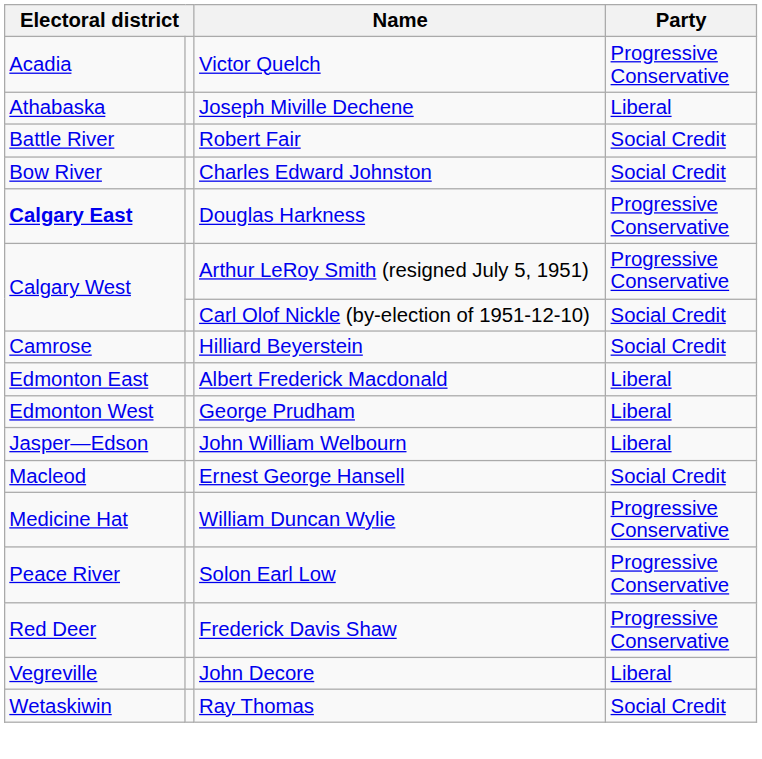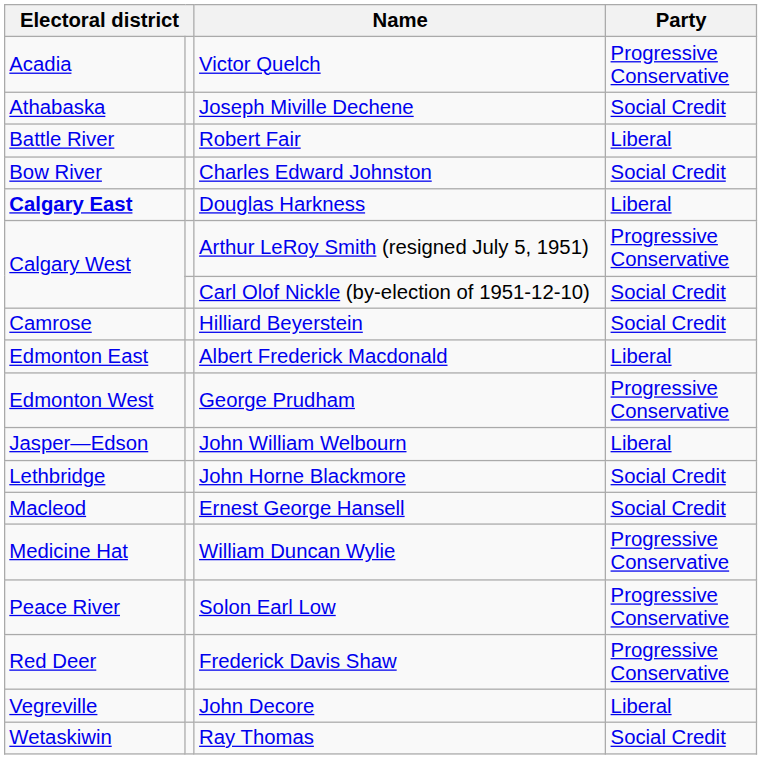 <table class="wikitable" width=95%>
 <tr>
 <th colspan=2 width=25%>Electoral district</th>
 <th>Name</th>
 <th width=20%>Party</th>
 </tr>
 <tr>
 <td width=24%><a href='#'>Acadia</a></td>
 <td></td>
 <td><a href='#'>Victor Quelch</a></td>
 <td><a href='#'>Progressive Conservative</a></td>
 </tr>
 <tr>
 <td><a href='#'>Athabaska</a></td>
 <td></td>
 <td><a href='#'>Joseph Miville Dechene</a></td>
-<td><a href='#'>Liberal</a></td>
+<td><a href='#'>Social Credit</a></td>
 </tr>
 <tr>
 <td><a href='#'>Battle River</a></td>
 <td></td>
 <td><a href='#'>Robert Fair</a></td>
-<td><a href='#'>Social Credit</a></td>
+<td><a href='#'>Liberal</a></td>
 </tr>
 <tr>
 <td><a href='#'>Bow River</a></td>
 <td></td>
 <td><a href='#'>Charles Edward Johnston</a></td>
 <td><a href='#'>Social Credit</a></td>
 </tr>
 <tr>
 <td><strong><a href='#'>Calgary East</a></strong></td>
 <td></td>
 <td><a href='#'>Douglas Harkness</a></td>
-<td><a href='#'>Progressive Conservative</a></td>
+<td><a href='#'>Liberal</a></td>
 </tr>
 <tr>
 <td rowspan=2><a href='#'>Calgary West</a></td>
 <td></td>
 <td><a href='#'>Arthur LeRoy Smith</a> (resigned July 5, 1951)</td>
 <td><a href='#'>Progressive Conservative</a></td>
 </tr>
 <tr>
 <td></td>
 <td><a href='#'>Carl Olof Nickle</a> (by-election of 1951-12-10)</td>
 <td><a href='#'>Social Credit</a></td>
 </tr>
 <tr>
 <td><a href='#'>Camrose</a></td>
 <td></td>
 <td><a href='#'>Hilliard Beyerstein</a></td>
 <td><a href='#'>Social Credit</a></td>
 </tr>
 <tr>
 <td><a href='#'>Edmonton East</a></td>
 <td></td>
 <td><a href='#'>Albert Frederick Macdonald</a></td>
 <td><a href='#'>Liberal</a></td>
 </tr>
 <tr>
 <td><a href='#'>Edmonton West</a></td>
 <td></td>
 <td><a href='#'>George Prudham</a></td>
-<td><a href='#'>Liberal</a></td>
+<td><a href='#'>Progressive Conservative</a></td>
 </tr>
 <tr>
 <td><a href='#'>Jasper—Edson</a></td>
 <td></td>
 <td><a href='#'>John William Welbourn</a></td>
 <td><a href='#'>Liberal</a></td>
+</tr>
+<tr>
+<td><a href='#'>Lethbridge</a></td>
+<td></td>
+<td><a href='#'>John Horne Blackmore</a></td>
+<td><a href='#'>Social Credit</a></td>
 </tr>
 <tr>
 <td><a href='#'>Macleod</a></td>
 <td></td>
 <td><a href='#'>Ernest George Hansell</a></td>
 <td><a href='#'>Social Credit</a></td>
 </tr>
 <tr>
 <td><a href='#'>Medicine Hat</a></td>
 <td></td>
 <td><a href='#'>William Duncan Wylie</a></td>
 <td><a href='#'>Progressive Conservative</a></td>
 </tr>
 <tr>
 <td><a href='#'>Peace River</a></td>
 <td></td>
 <td><a href='#'>Solon Earl Low</a></td>
 <td><a href='#'>Progressive Conservative</a></td>
 </tr>
 <tr>
 <td><a href='#'>Red Deer</a></td>
 <td></td>
 <td><a href='#'>Frederick Davis Shaw</a></td>
 <td><a href='#'>Progressive Conservative</a></td>
 </tr>
 <tr>
 <td><a href='#'>Vegreville</a></td>
 <td></td>
 <td><a href='#'>John Decore</a></td>
 <td><a href='#'>Liberal</a></td>
 </tr>
 <tr>
 <td><a href='#'>Wetaskiwin</a></td>
 <td></td>
 <td><a href='#'>Ray Thomas</a></td>
 <td><a href='#'>Social Credit</a></td>
 </tr>
 </table>
